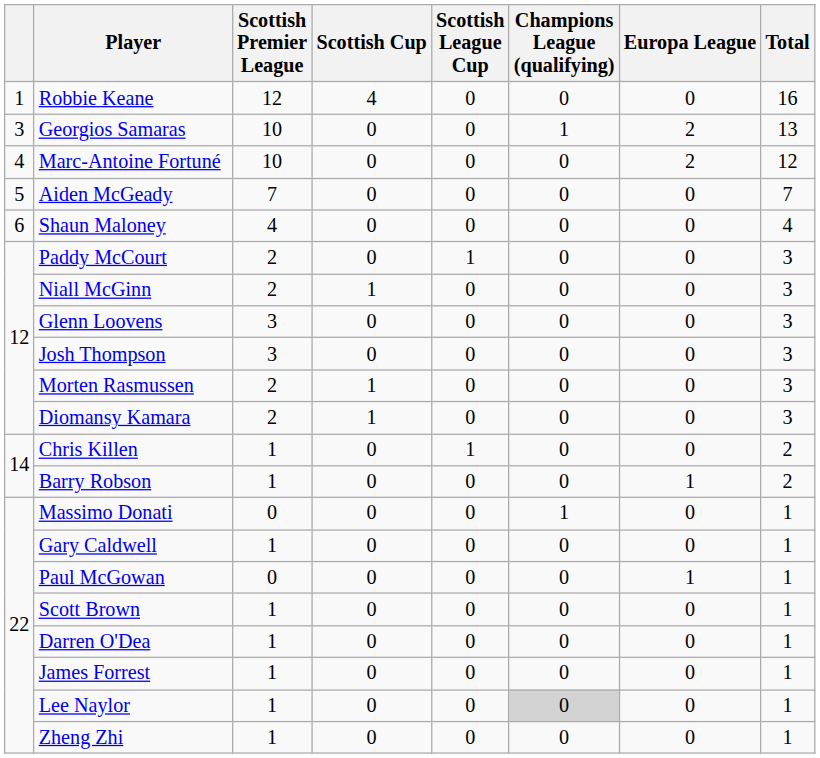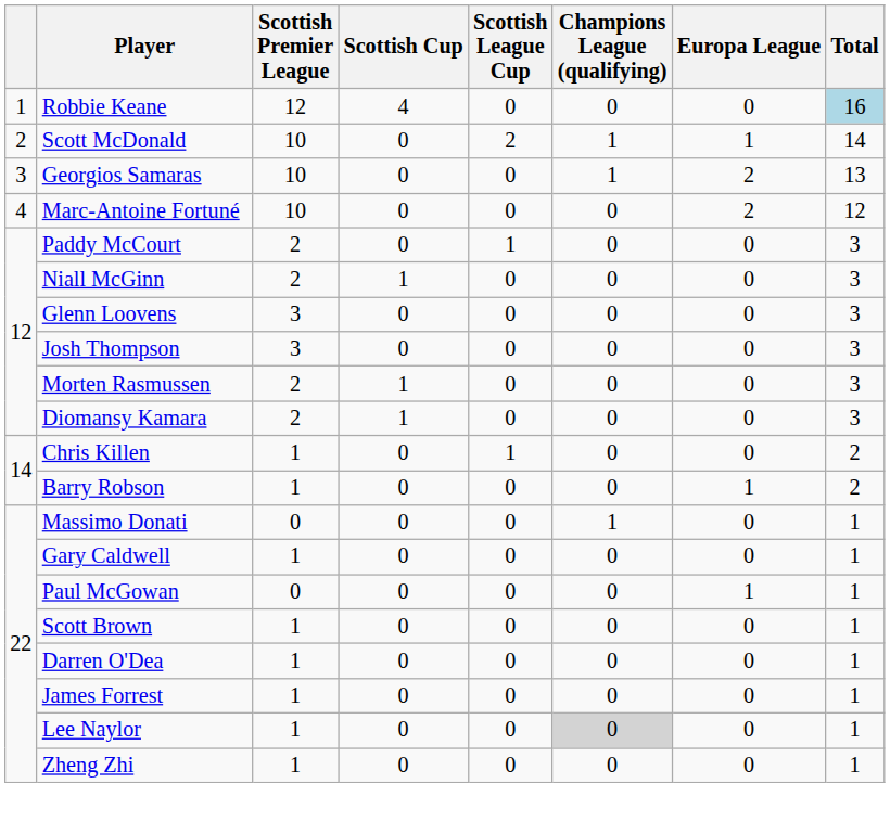 <table class="wikitable">
 <tr>
 <th><br></th>
 <th width="150">Player<br></th>
 <th>Scottish<br>Premier<br>League<br></th>
 <th>Scottish Cup<br></th>
 <th>Scottish<br>League<br>Cup</th>
 <th>Champions<br>League<br>(qualifying)<br></th>
 <th>Europa League<br></th>
 <th>Total</th>
 </tr>
 <tr>
 <td align=center rowspan=1>1</td>
 <td> <a href='#'>Robbie Keane</a></td>
 <td align=center>12</td>
 <td align=center>4</td>
 <td align=center>0</td>
 <td align=center>0</td>
 <td align=center>0</td>
-<td align=center>16</td>
+<td align=center style="background: lightblue;">16</td>
+</tr>
+<tr>
+<td align=center rowspan=1>2</td>
+<td> <a href='#'>Scott McDonald</a></td>
+<td align=center>10</td>
+<td align=center>0</td>
+<td align=center>2</td>
+<td align=center>1</td>
+<td align=center>1</td>
+<td align=center>14</td>
 </tr>
 <tr>
 <td align=center rowspan=1>3</td>
 <td> <a href='#'>Georgios Samaras</a></td>
 <td align=center>10</td>
 <td align=center>0</td>
 <td align=center>0</td>
 <td align=center>1</td>
 <td align=center>2</td>
 <td align=center>13</td>
 </tr>
 <tr>
 <td align=center rowspan=1>4</td>
 <td> <a href='#'>Marc-Antoine Fortuné</a></td>
 <td align=center>10</td>
 <td align=center>0</td>
 <td align=center>0</td>
 <td align=center>0</td>
 <td align=center>2</td>
 <td align=center>12</td>
-</tr>
-<tr>
-<td align=center rowspan=1>5</td>
-<td> <a href='#'>Aiden McGeady</a></td>
-<td align=center>7</td>
-<td align=center>0</td>
-<td align=center>0</td>
-<td align=center>0</td>
-<td align=center>0</td>
-<td align=center>7</td>
-</tr>
-<tr>
-<td align=center rowspan=1>6</td>
-<td> <a href='#'>Shaun Maloney</a></td>
-<td align=center>4</td>
-<td align=center>0</td>
-<td align=center>0</td>
-<td align=center>0</td>
-<td align=center>0</td>
-<td align=center>4</td>
 </tr>
 <tr>
 <td align=center rowspan=6>12</td>
 <td> <a href='#'>Paddy McCourt</a></td>
 <td align=center>2</td>
 <td align=center>0</td>
 <td align=center>1</td>
 <td align=center>0</td>
 <td align=center>0</td>
 <td align=center>3</td>
 </tr>
 <tr>
 <td> <a href='#'>Niall McGinn</a></td>
 <td align=center>2</td>
 <td align=center>1</td>
 <td align=center>0</td>
 <td align=center>0</td>
 <td align=center>0</td>
 <td align=center>3</td>
 </tr>
 <tr>
 <td> <a href='#'>Glenn Loovens</a></td>
 <td align=center>3</td>
 <td align=center>0</td>
 <td align=center>0</td>
 <td align=center>0</td>
 <td align=center>0</td>
 <td align=center>3</td>
 </tr>
 <tr>
 <td> <a href='#'>Josh Thompson</a></td>
 <td align=center>3</td>
 <td align=center>0</td>
 <td align=center>0</td>
 <td align=center>0</td>
 <td align=center>0</td>
 <td align=center>3</td>
 </tr>
 <tr>
 <td> <a href='#'>Morten Rasmussen</a></td>
 <td align=center>2</td>
 <td align=center>1</td>
 <td align=center>0</td>
 <td align=center>0</td>
 <td align=center>0</td>
 <td align=center>3</td>
 </tr>
 <tr>
 <td> <a href='#'>Diomansy Kamara</a></td>
 <td align=center>2</td>
 <td align=center>1</td>
 <td align=center>0</td>
 <td align=center>0</td>
 <td align=center>0</td>
 <td align=center>3</td>
 </tr>
 <tr>
 <td align=center rowspan=2>14</td>
 <td> <a href='#'>Chris Killen</a></td>
 <td align=center>1</td>
 <td align=center>0</td>
 <td align=center>1</td>
 <td align=center>0</td>
 <td align=center>0</td>
 <td align=center>2</td>
 </tr>
 <tr>
 <td> <a href='#'>Barry Robson</a></td>
 <td align=center>1</td>
 <td align=center>0</td>
 <td align=center>0</td>
 <td align=center>0</td>
 <td align=center>1</td>
 <td align=center>2</td>
 </tr>
 <tr>
 <td align=center rowspan=8>22</td>
 <td> <a href='#'>Massimo Donati</a></td>
 <td align=center>0</td>
 <td align=center>0</td>
 <td align=center>0</td>
 <td align=center>1</td>
 <td align=center>0</td>
 <td align=center>1</td>
 </tr>
 <tr>
 <td> <a href='#'>Gary Caldwell</a></td>
 <td align=center>1</td>
 <td align=center>0</td>
 <td align=center>0</td>
 <td align=center>0</td>
 <td align=center>0</td>
 <td align=center>1</td>
 </tr>
 <tr>
 <td> <a href='#'>Paul McGowan</a></td>
 <td align=center>0</td>
 <td align=center>0</td>
 <td align=center>0</td>
 <td align=center>0</td>
 <td align=center>1</td>
 <td align=center>1</td>
 </tr>
 <tr>
 <td> <a href='#'>Scott Brown</a></td>
 <td align=center>1</td>
 <td align=center>0</td>
 <td align=center>0</td>
 <td align=center>0</td>
 <td align=center>0</td>
 <td align=center>1</td>
 </tr>
 <tr>
 <td> <a href='#'>Darren O'Dea</a></td>
 <td align=center>1</td>
 <td align=center>0</td>
 <td align=center>0</td>
 <td align=center>0</td>
 <td align=center>0</td>
 <td align=center>1</td>
 </tr>
 <tr>
 <td> <a href='#'>James Forrest</a></td>
 <td align=center>1</td>
 <td align=center>0</td>
 <td align=center>0</td>
 <td align=center>0</td>
 <td align=center>0</td>
 <td align=center>1</td>
 </tr>
 <tr>
 <td> <a href='#'>Lee Naylor</a></td>
 <td align=center>1</td>
 <td align=center>0</td>
 <td align=center>0</td>
 <td align=center style="background: lightgrey;">0</td>
 <td align=center>0</td>
 <td align=center>1</td>
 </tr>
 <tr>
 <td> <a href='#'>Zheng Zhi</a></td>
 <td align=center>1</td>
 <td align=center>0</td>
 <td align=center>0</td>
 <td align=center>0</td>
 <td align=center>0</td>
 <td align=center>1</td>
 </tr>
 </table>
